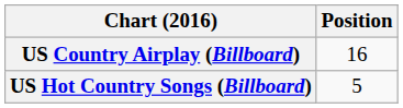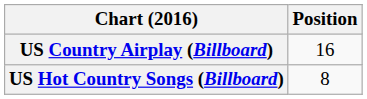 <table class="wikitable sortable plainrowheaders" style="text-align:center">
 <tr>
 <th scope="col">Chart (2016)</th>
 <th scope="col">Position</th>
 </tr>
 <tr>
 <th scope="row">US <a href='#'>Country Airplay</a> (<a href='#'><em>Billboard</em></a>)</th>
 <td>16</td>
 </tr>
 <tr>
 <th scope="row">US <a href='#'>Hot Country Songs</a> (<a href='#'><em>Billboard</em></a>)</th>
-<td>5</td>
+<td>8</td>
 </tr>
 </table>
